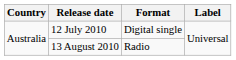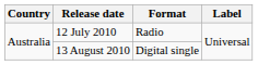 <table class="wikitable">
 <tr>
 <th>Country</th>
 <th>Release date</th>
 <th>Format</th>
 <th>Label</th>
 </tr>
 <tr>
 <td rowspan=2>Australia</td>
 <td>12 July 2010</td>
-<td>Digital single</td>
+<td>Radio</td>
 <td rowspan=2>Universal</td>
 </tr>
 <tr>
 <td>13 August 2010</td>
-<td>Radio</td>
+<td>Digital single</td>
 </tr>
 </table>
